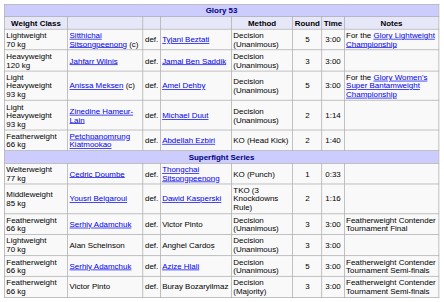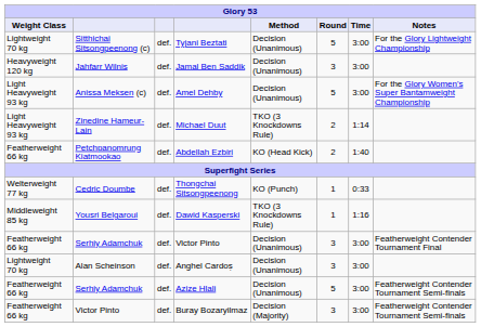 <table class="wikitable" style="font-size: 70%;">
 <tr>
 <th colspan="8" style="background-color: #ccf; color: #000080; text-align: center;"><strong>Glory 53</strong></th>
 </tr>
 <tr>
 <th colspan="1" style="background-color: #E6E8FA; color: #000000; text-align: center;">Weight Class</th>
 <th colspan="1" style="background-color: #E6E8FA; color: #000000; text-align: center;"></th>
 <th colspan="1" style="background-color: #E6E8FA; color: #000000; text-align: center;"></th>
 <th colspan="1" style="background-color: #E6E8FA; color: #000000; text-align: center;"></th>
 <th colspan="1" style="background-color: #E6E8FA; color: #000000; text-align: center;">Method</th>
 <th colspan="1" style="background-color: #E6E8FA; color: #000000; text-align: center;">Round</th>
 <th colspan="1" style="background-color: #E6E8FA; color: #000000; text-align: center;">Time</th>
 <th colspan="1" style="background-color: #E6E8FA; color: #000000; text-align: center;">Notes</th>
 </tr>
 <tr>
 <td>Lightweight 70 kg</td>
 <td> <a href='#'>Sitthichai Sitsongpeenong</a> (c)</td>
 <td align=center>def.</td>
 <td> <a href='#'>Tyjani Beztati</a></td>
 <td>Decision (Unanimous)</td>
 <td align=center>5</td>
 <td align=center>3:00</td>
 <td>For the <a href='#'>Glory Lightweight Championship</a></td>
 </tr>
 <tr>
 <td>Heavyweight 120 kg</td>
 <td> <a href='#'>Jahfarr Wilnis</a></td>
 <td align=center>def.</td>
 <td> <a href='#'>Jamal Ben Saddik</a></td>
 <td>Decision (Unanimous)</td>
 <td align=center>3</td>
 <td align=center>3:00</td>
 <td></td>
 </tr>
 <tr>
 <td>Light Heavyweight 93 kg</td>
 <td> <a href='#'>Anissa Meksen</a> (c)</td>
 <td align=center>def.</td>
 <td> <a href='#'>Amel Dehby</a></td>
 <td>Decision (Unanimous)</td>
 <td align=center>5</td>
 <td align=center>3:00</td>
 <td>For the <a href='#'>Glory Women's Super Bantamweight Championship</a></td>
 </tr>
 <tr>
 <td>Light Heavyweight 93 kg</td>
 <td> <a href='#'>Zinedine Hameur-Lain</a></td>
 <td align=center>def.</td>
 <td> <a href='#'>Michael Duut</a></td>
-<td>Decision (Unanimous)</td>
+<td>TKO (3 Knockdowns Rule)</td>
 <td align=center>2</td>
 <td align=center>1:14</td>
 <td></td>
 </tr>
 <tr>
 <td>Featherweight 66 kg</td>
 <td> <a href='#'>Petchpanomrung Kiatmookao</a></td>
 <td align=center>def.</td>
 <td> <a href='#'>Abdellah Ezbiri</a></td>
 <td>KO (Head Kick)</td>
 <td align=center>2</td>
 <td align=center>1:40</td>
 <td></td>
 </tr>
 <tr>
 <th colspan="8" style="background-color: #ccf; color: #000080; text-align: center;"><strong>Superfight Series</strong></th>
 </tr>
 <tr>
 <td>Welterweight 77 kg</td>
 <td> <a href='#'>Cedric Doumbe</a></td>
 <td align=center>def.</td>
 <td> <a href='#'>Thongchai Sitsongpeenong</a></td>
 <td>KO (Punch)</td>
 <td align=center>1</td>
 <td align=center>0:33</td>
 <td></td>
 </tr>
 <tr>
 <td>Middleweight 85 kg</td>
 <td> <a href='#'>Yousri Belgaroui</a></td>
 <td align=center>def.</td>
 <td> <a href='#'>Dawid Kasperski</a></td>
 <td>TKO (3 Knockdowns Rule)</td>
-<td align=center>2</td>
+<td align=center>1</td>
 <td align=center>1:16</td>
 <td></td>
 </tr>
 <tr>
 <td>Featherweight 66 kg</td>
 <td> <a href='#'>Serhiy Adamchuk</a></td>
 <td align=center>def.</td>
 <td> Victor Pinto</td>
 <td>Decision (Unanimous)</td>
 <td align=center>3</td>
 <td align=center>3:00</td>
 <td>Featherweight Contender Tournament Final</td>
 </tr>
 <tr>
 <td>Lightweight 70 kg</td>
 <td> Alan Scheinson</td>
 <td align=center>def.</td>
 <td> Anghel Cardoș</td>
 <td>Decision (Unanimous)</td>
 <td align=center>3</td>
 <td align=center>3:00</td>
 <td></td>
 </tr>
 <tr>
 <td>Featherweight 66 kg</td>
 <td> <a href='#'>Serhiy Adamchuk</a></td>
 <td align=center>def.</td>
 <td> <a href='#'>Azize Hlali</a></td>
 <td>Decision (Unanimous)</td>
 <td align=center>5</td>
 <td align=center>3:00</td>
 <td>Featherweight Contender Tournament Semi-finals</td>
 </tr>
 <tr>
 <td>Featherweight 66 kg</td>
 <td> Victor Pinto</td>
 <td align=center>def.</td>
 <td> Buray Bozaryilmaz</td>
 <td>Decision (Majority)</td>
 <td align=center>3</td>
 <td align=center>3:00</td>
 <td>Featherweight Contender Tournament Semi-finals</td>
 </tr>
 </table>
